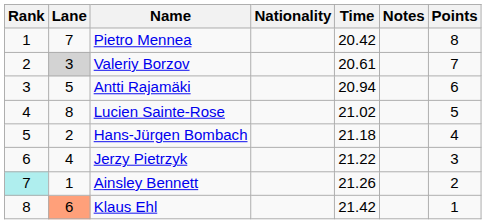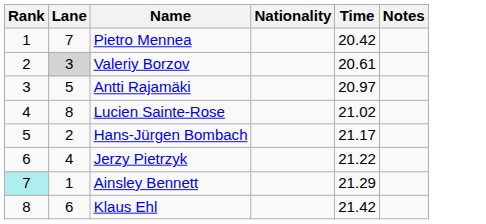 <table class="wikitable sortable" style="text-align:center">
 <tr>
 <th>Rank</th>
 <th>Lane</th>
 <th>Name</th>
 <th>Nationality</th>
 <th>Time</th>
 <th>Notes</th>
-<th>Points</th>
 </tr>
 <tr>
 <td>1</td>
 <td>7</td>
 <td align=left><a href='#'>Pietro Mennea</a></td>
 <td align=left></td>
 <td>20.42</td>
 <td></td>
-<td>8</td>
 </tr>
 <tr>
 <td>2</td>
 <td style="background: lightgrey;">3</td>
 <td align=left><a href='#'>Valeriy Borzov</a></td>
 <td align=left></td>
 <td>20.61</td>
 <td></td>
-<td>7</td>
 </tr>
 <tr>
 <td>3</td>
 <td>5</td>
 <td align=left><a href='#'>Antti Rajamäki</a></td>
 <td align=left></td>
-<td>20.94</td>
+<td>20.97</td>
 <td></td>
-<td>6</td>
 </tr>
 <tr>
 <td>4</td>
 <td>8</td>
 <td align=left><a href='#'>Lucien Sainte-Rose</a></td>
 <td align=left></td>
 <td>21.02</td>
 <td></td>
-<td>5</td>
 </tr>
 <tr>
 <td>5</td>
 <td>2</td>
 <td align=left><a href='#'>Hans-Jürgen Bombach</a></td>
 <td align=left></td>
-<td>21.18</td>
+<td>21.17</td>
 <td></td>
-<td>4</td>
 </tr>
 <tr>
 <td>6</td>
 <td>4</td>
 <td align=left><a href='#'>Jerzy Pietrzyk</a></td>
 <td align=left></td>
 <td>21.22</td>
 <td></td>
-<td>3</td>
 </tr>
 <tr>
 <td style="background: paleturquoise;">7</td>
 <td>1</td>
 <td align=left><a href='#'>Ainsley Bennett</a></td>
 <td align=left></td>
-<td>21.26</td>
+<td>21.29</td>
 <td></td>
-<td>2</td>
 </tr>
 <tr>
 <td>8</td>
-<td style="background: lightsalmon;">6</td>
+<td>6</td>
 <td align=left><a href='#'>Klaus Ehl</a></td>
 <td align=left></td>
 <td>21.42</td>
 <td></td>
-<td>1</td>
 </tr>
 </table>
